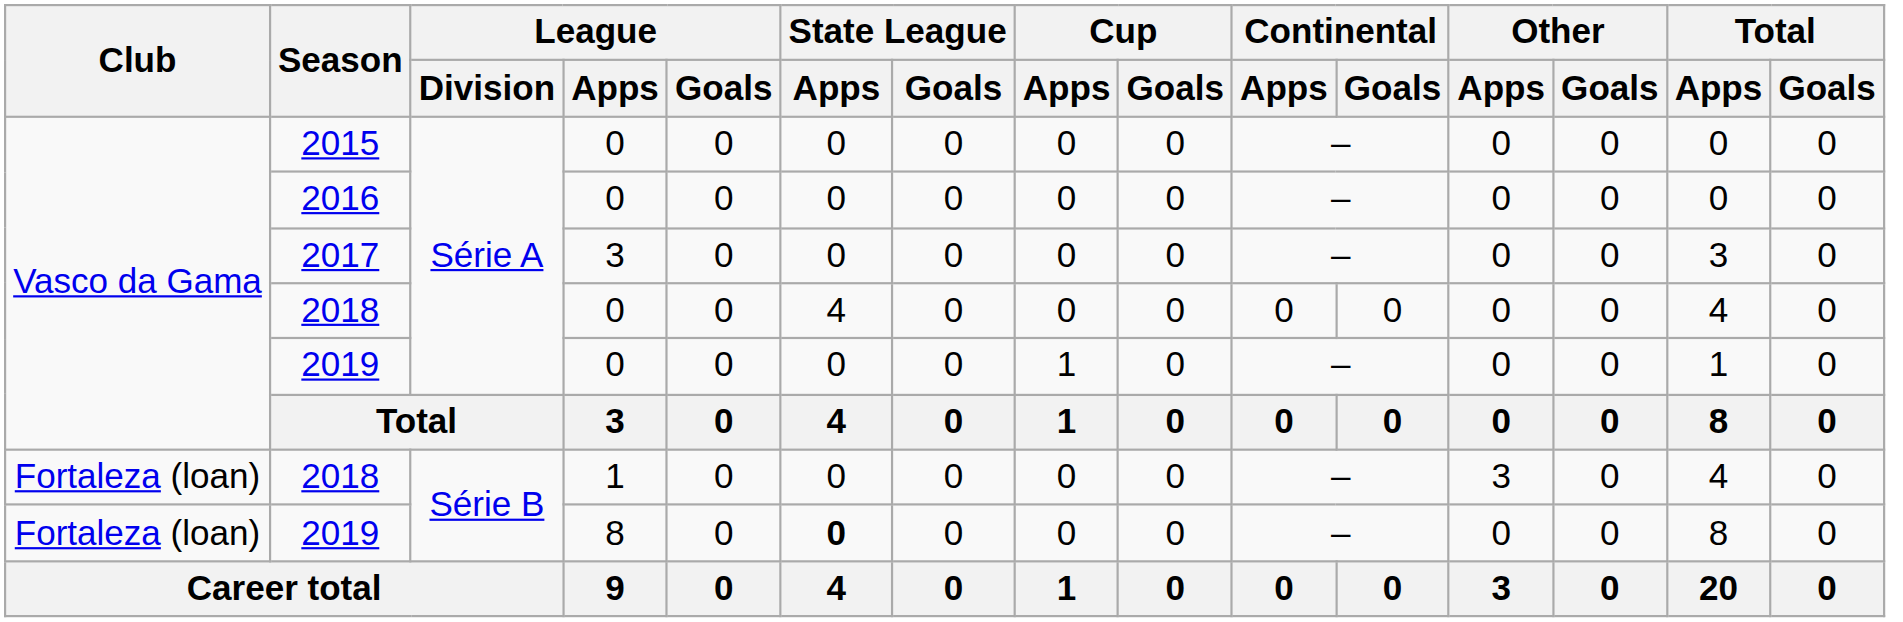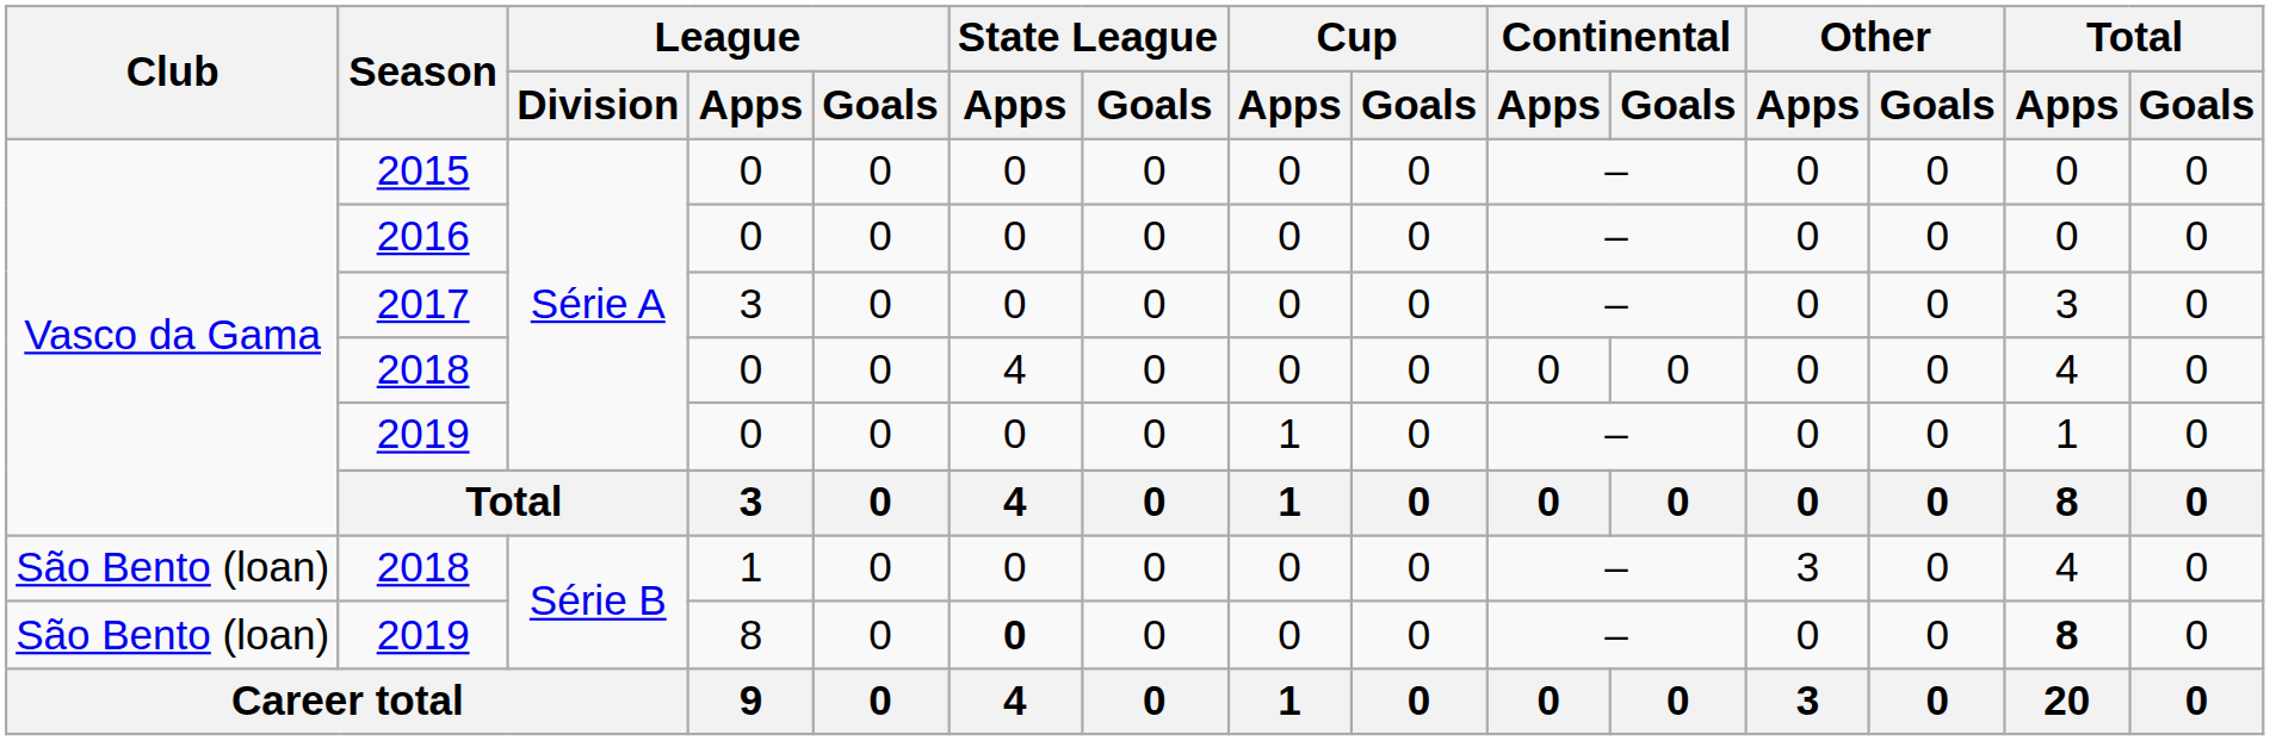 <table class="wikitable" style="text-align: center">
 <tr>
 <th rowspan="2">Club</th>
 <th rowspan="2">Season</th>
 <th colspan="3">League</th>
 <th colspan="2">State League</th>
 <th colspan="2">Cup</th>
 <th colspan="2">Continental</th>
 <th colspan="2">Other</th>
 <th colspan="2">Total</th>
 </tr>
 <tr>
 <th>Division</th>
 <th>Apps</th>
 <th>Goals</th>
 <th>Apps</th>
 <th>Goals</th>
 <th>Apps</th>
 <th>Goals</th>
 <th>Apps</th>
 <th>Goals</th>
 <th>Apps</th>
 <th>Goals</th>
 <th>Apps</th>
 <th>Goals</th>
 </tr>
 <tr>
 <td rowspan="6"><a href='#'>Vasco da Gama</a></td>
 <td><a href='#'>2015</a></td>
 <td rowspan="5"><a href='#'>Série A</a></td>
 <td>0</td>
 <td>0</td>
 <td>0</td>
 <td>0</td>
 <td>0</td>
 <td>0</td>
 <td colspan="2">–</td>
 <td>0</td>
 <td>0</td>
 <td>0</td>
 <td>0</td>
 </tr>
 <tr>
 <td><a href='#'>2016</a></td>
 <td>0</td>
 <td>0</td>
 <td>0</td>
 <td>0</td>
 <td>0</td>
 <td>0</td>
 <td colspan="2">–</td>
 <td>0</td>
 <td>0</td>
 <td>0</td>
 <td>0</td>
 </tr>
 <tr>
 <td><a href='#'>2017</a></td>
 <td>3</td>
 <td>0</td>
 <td>0</td>
 <td>0</td>
 <td>0</td>
 <td>0</td>
 <td colspan="2">–</td>
 <td>0</td>
 <td>0</td>
 <td>3</td>
 <td>0</td>
 </tr>
 <tr>
 <td><a href='#'>2018</a></td>
 <td>0</td>
 <td>0</td>
 <td>4</td>
 <td>0</td>
 <td>0</td>
 <td>0</td>
 <td>0</td>
 <td>0</td>
 <td>0</td>
 <td>0</td>
 <td>4</td>
 <td>0</td>
 </tr>
 <tr>
 <td><a href='#'>2019</a></td>
 <td>0</td>
 <td>0</td>
 <td>0</td>
 <td>0</td>
 <td>1</td>
 <td>0</td>
 <td colspan="2">–</td>
 <td>0</td>
 <td>0</td>
 <td>1</td>
 <td>0</td>
 </tr>
 <tr>
 <th colspan="2"><strong>Total</strong></th>
 <th>3</th>
 <th>0</th>
 <th>4</th>
 <th>0</th>
 <th>1</th>
 <th>0</th>
 <th>0</th>
 <th>0</th>
 <th>0</th>
 <th>0</th>
 <th>8</th>
 <th>0</th>
 </tr>
 <tr>
-<td><a href='#'>Fortaleza</a> (loan)</td>
+<td><a href='#'>São Bento</a> (loan)</td>
 <td><a href='#'>2018</a></td>
 <td rowspan="2"><a href='#'>Série B</a></td>
 <td>1</td>
 <td>0</td>
 <td>0</td>
 <td>0</td>
 <td>0</td>
 <td>0</td>
 <td colspan="2">–</td>
 <td>3</td>
 <td>0</td>
 <td>4</td>
 <td>0</td>
 </tr>
 <tr>
-<td><a href='#'>Fortaleza</a> (loan)</td>
+<td><a href='#'>São Bento</a> (loan)</td>
 <td><a href='#'>2019</a></td>
 <td>8</td>
 <td>0</td>
 <td><strong>0</strong></td>
 <td>0</td>
 <td>0</td>
 <td>0</td>
 <td colspan="2">–</td>
 <td>0</td>
 <td>0</td>
-<td>8</td>
+<td><strong>8</strong></td>
 <td>0</td>
 </tr>
 <tr>
 <th colspan="3"><strong>Career total</strong></th>
 <th>9</th>
 <th>0</th>
 <th>4</th>
 <th>0</th>
 <th>1</th>
 <th>0</th>
 <th>0</th>
 <th>0</th>
 <th>3</th>
 <th>0</th>
 <th>20</th>
 <th>0</th>
 </tr>
 </table>
